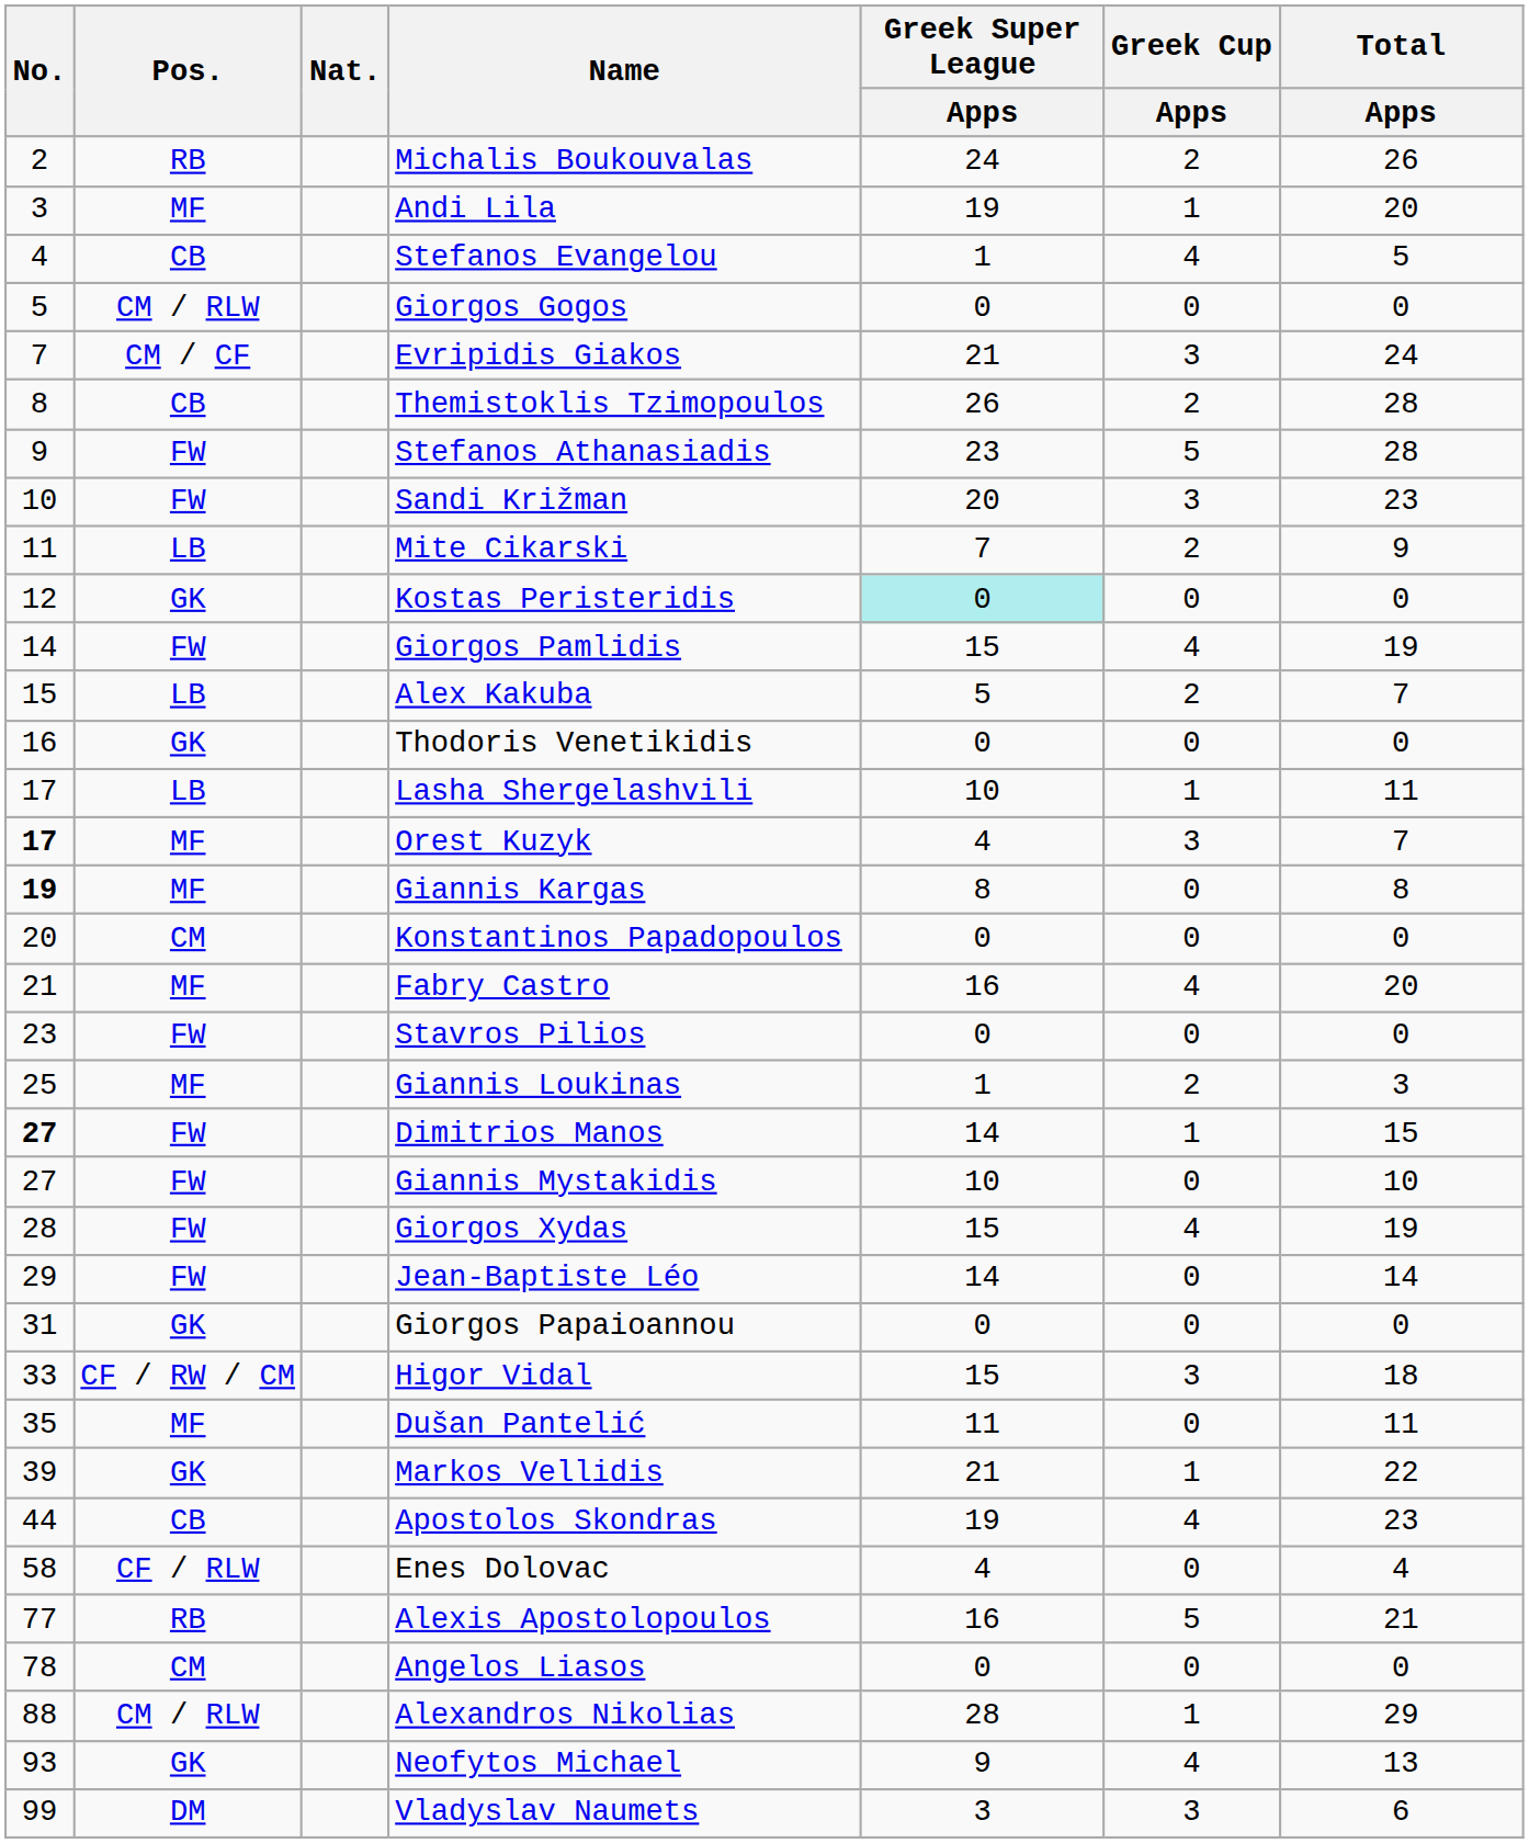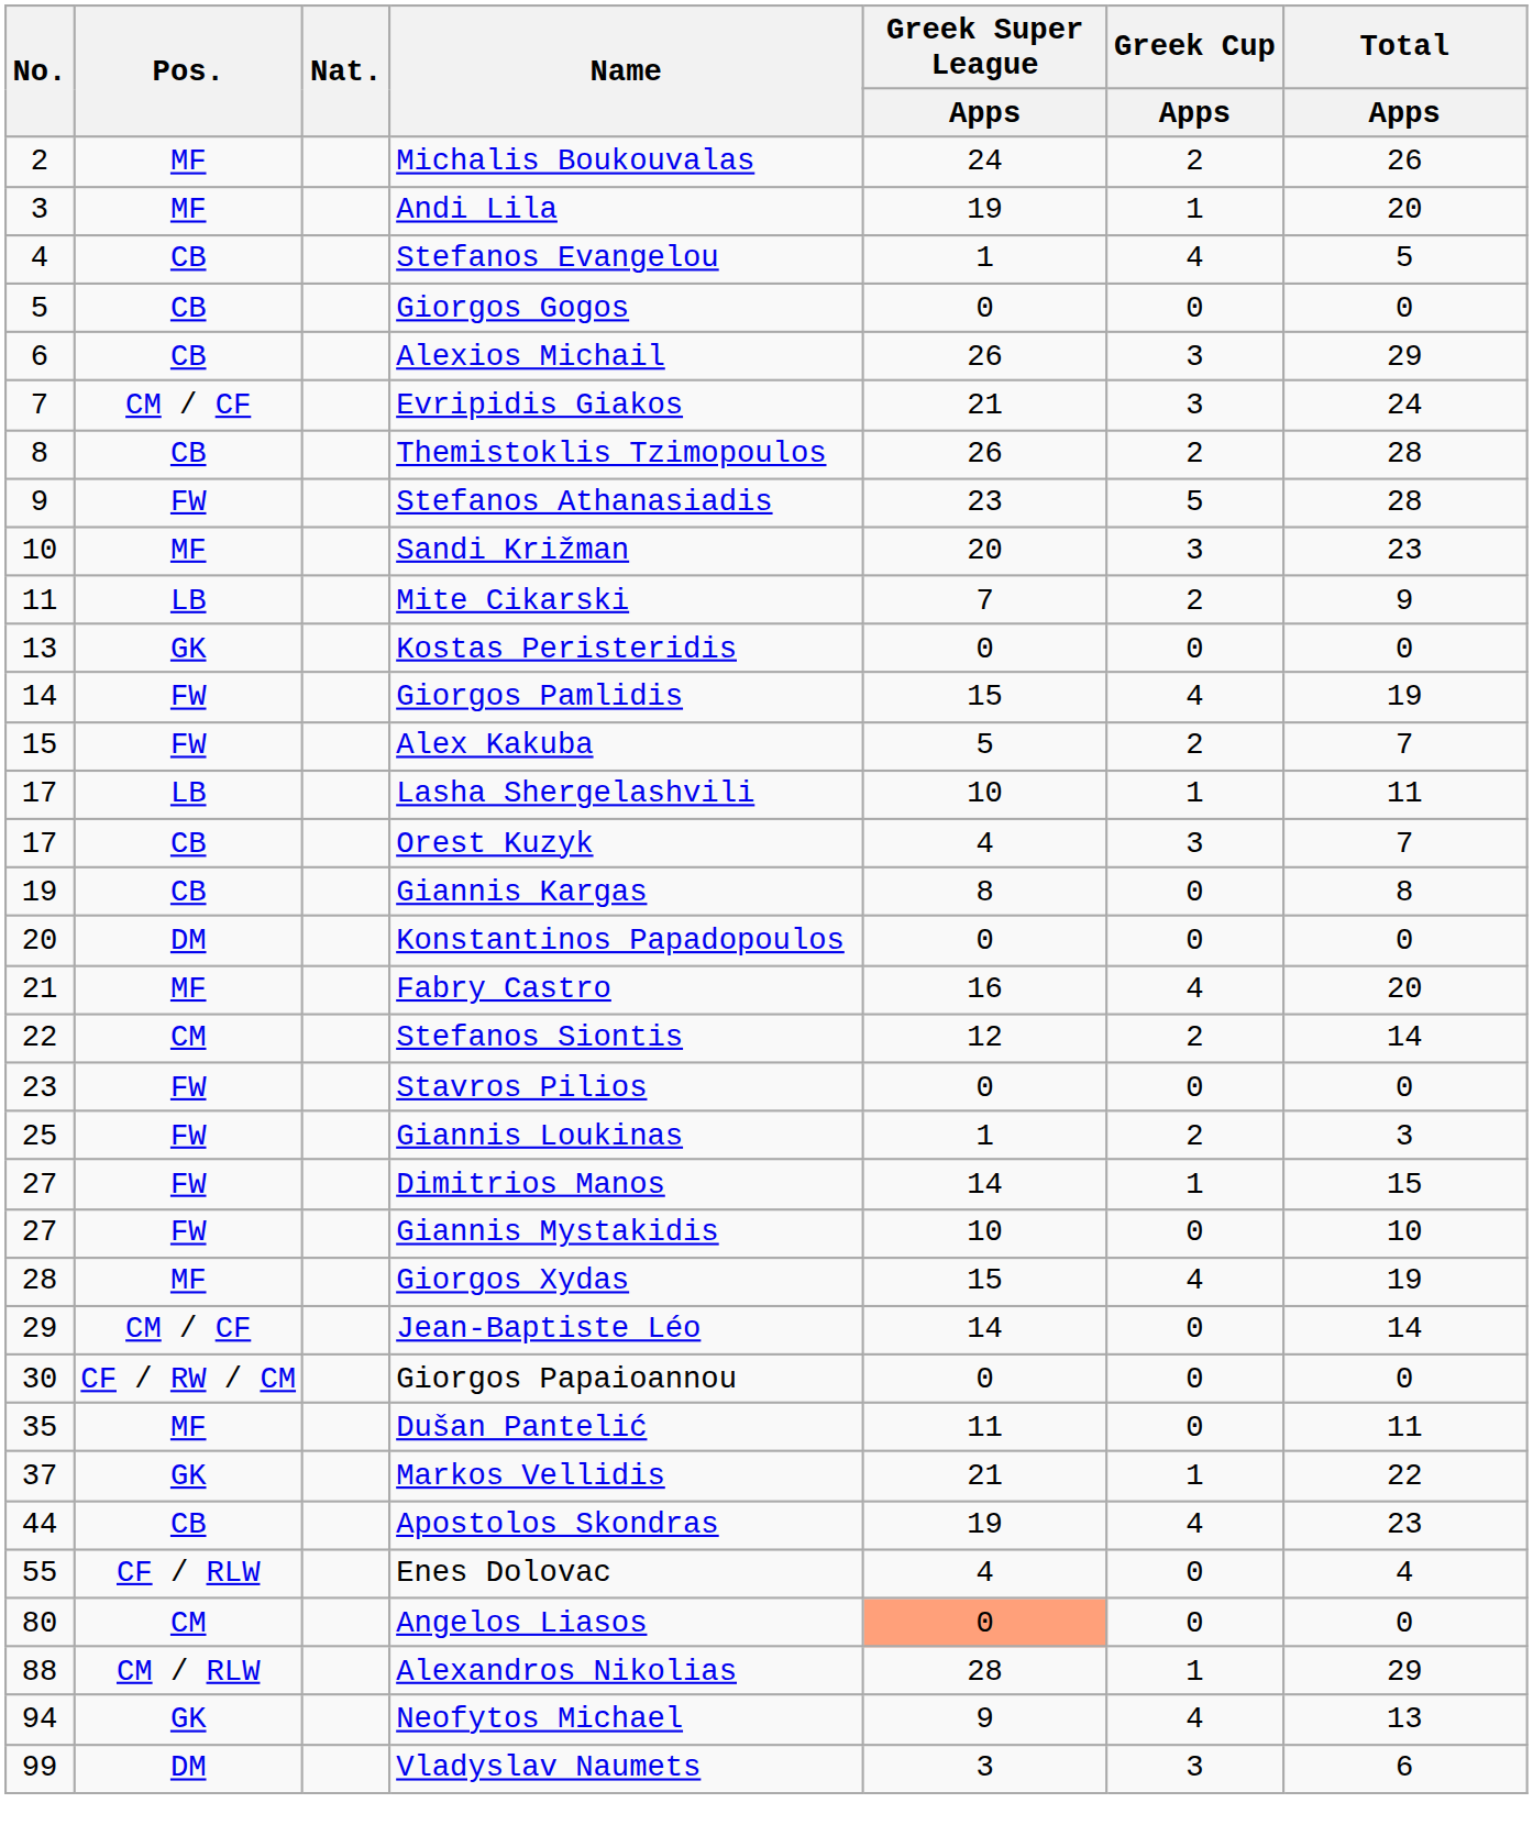 <table class="wikitable sortable" style="text-align:center">
 <tr>
 <th rowspan="2" style="text-align:center;">No.</th>
 <th rowspan="2" style="text-align:center;">Pos.</th>
 <th rowspan="2" style="text-align:center;">Nat.</th>
 <th rowspan="2" style="text-align:center; width:200px;">Name</th>
 <th style="text-align:center; width:100px;">Greek Super League</th>
 <th>Greek Cup</th>
 <th style="text-align:center; width:100px;">Total</th>
 </tr>
 <tr>
 <th style="text-align:center;">Apps</th>
 <th>Apps</th>
 <th style="text-align:center;">Apps</th>
 </tr>
 <tr>
 <td>2</td>
-<td><a href='#'>RB</a></td>
+<td><a href='#'>MF</a></td>
 <td></td>
 <td align=left><a href='#'>Michalis Boukouvalas</a></td>
 <td>24</td>
 <td>2</td>
 <td>26</td>
 </tr>
 <tr>
 <td>3</td>
 <td><a href='#'>MF</a></td>
 <td></td>
 <td align=left><a href='#'>Andi Lila</a></td>
 <td>19</td>
 <td>1</td>
 <td>20</td>
 </tr>
 <tr>
 <td>4</td>
 <td><a href='#'>CB</a></td>
 <td></td>
 <td align=left><a href='#'>Stefanos Evangelou</a></td>
 <td>1</td>
 <td>4</td>
 <td>5</td>
 </tr>
 <tr>
 <td>5</td>
-<td><a href='#'>CM</a> / <a href='#'>RLW</a></td>
+<td><a href='#'>CB</a></td>
 <td></td>
 <td align=left><a href='#'>Giorgos Gogos</a></td>
 <td>0</td>
 <td>0</td>
 <td>0</td>
+</tr>
+<tr>
+<td>6</td>
+<td><a href='#'>CB</a></td>
+<td></td>
+<td align=left><a href='#'>Alexios Michail</a></td>
+<td>26</td>
+<td>3</td>
+<td>29</td>
 </tr>
 <tr>
 <td>7</td>
 <td><a href='#'>CM</a> / <a href='#'>CF</a></td>
 <td></td>
 <td align=left><a href='#'>Evripidis Giakos</a></td>
 <td>21</td>
 <td>3</td>
 <td>24</td>
 </tr>
 <tr>
 <td>8</td>
 <td><a href='#'>CB</a></td>
 <td></td>
 <td align=left><a href='#'>Themistoklis Tzimopoulos</a></td>
 <td>26</td>
 <td>2</td>
 <td>28</td>
 </tr>
 <tr>
 <td>9</td>
 <td><a href='#'>FW</a></td>
 <td></td>
 <td align=left><a href='#'>Stefanos Athanasiadis</a></td>
 <td>23</td>
 <td>5</td>
 <td>28</td>
 </tr>
 <tr>
 <td>10</td>
-<td><a href='#'>FW</a></td>
+<td><a href='#'>MF</a></td>
 <td></td>
 <td align=left><a href='#'>Sandi Križman</a></td>
 <td>20</td>
 <td>3</td>
 <td>23</td>
 </tr>
 <tr>
 <td>11</td>
 <td><a href='#'>LB</a></td>
 <td></td>
 <td align=left><a href='#'>Mite Cikarski</a></td>
 <td>7</td>
 <td>2</td>
 <td>9</td>
 </tr>
 <tr>
-<td>12</td>
+<td>13</td>
 <td><a href='#'>GK</a></td>
 <td></td>
 <td align=left><a href='#'>Kostas Peristeridis</a></td>
-<td style="background: paleturquoise;">0</td>
+<td>0</td>
 <td>0</td>
 <td>0</td>
 </tr>
 <tr>
 <td>14</td>
 <td><a href='#'>FW</a></td>
 <td></td>
 <td align=left><a href='#'>Giorgos Pamlidis</a></td>
 <td>15</td>
 <td>4</td>
 <td>19</td>
 </tr>
 <tr>
 <td>15</td>
-<td><a href='#'>LB</a></td>
+<td><a href='#'>FW</a></td>
 <td></td>
 <td align=left><a href='#'>Alex Kakuba</a></td>
 <td>5</td>
 <td>2</td>
 <td>7</td>
-</tr>
-<tr>
-<td>16</td>
-<td><a href='#'>GK</a></td>
-<td></td>
-<td align=left>Thodoris Venetikidis</td>
-<td>0</td>
-<td>0</td>
-<td>0</td>
 </tr>
 <tr>
 <td>17</td>
 <td><a href='#'>LB</a></td>
 <td></td>
 <td align=left><a href='#'>Lasha Shergelashvili</a></td>
 <td>10</td>
 <td>1</td>
 <td>11</td>
 </tr>
 <tr>
-<td><strong>17</strong></td>
-<td><a href='#'>MF</a></td>
+<td>17</td>
+<td><a href='#'>CB</a></td>
 <td></td>
 <td align=left><a href='#'>Orest Kuzyk</a></td>
 <td>4</td>
 <td>3</td>
 <td>7</td>
 </tr>
 <tr>
-<td><strong>19</strong></td>
-<td><a href='#'>MF</a></td>
+<td>19</td>
+<td><a href='#'>CB</a></td>
 <td></td>
 <td align=left><a href='#'>Giannis Kargas</a></td>
 <td>8</td>
 <td>0</td>
 <td>8</td>
 </tr>
 <tr>
 <td>20</td>
-<td><a href='#'>CM</a></td>
+<td><a href='#'>DM</a></td>
 <td></td>
 <td align=left><a href='#'>Konstantinos Papadopoulos</a></td>
 <td>0</td>
 <td>0</td>
 <td>0</td>
 </tr>
 <tr>
 <td>21</td>
 <td><a href='#'>MF</a></td>
 <td></td>
 <td align=left><a href='#'>Fabry Castro</a></td>
 <td>16</td>
 <td>4</td>
 <td>20</td>
 </tr>
 <tr>
+<td>22</td>
+<td><a href='#'>CM</a></td>
+<td></td>
+<td align=left><a href='#'>Stefanos Siontis</a></td>
+<td>12</td>
+<td>2</td>
+<td>14</td>
+</tr>
+<tr>
 <td>23</td>
 <td><a href='#'>FW</a></td>
 <td></td>
 <td align=left><a href='#'>Stavros Pilios</a></td>
 <td>0</td>
 <td>0</td>
 <td>0</td>
 </tr>
 <tr>
 <td>25</td>
-<td><a href='#'>MF</a></td>
+<td><a href='#'>FW</a></td>
 <td></td>
 <td align=left><a href='#'>Giannis Loukinas</a></td>
 <td>1</td>
 <td>2</td>
 <td>3</td>
 </tr>
 <tr>
-<td><strong>27</strong></td>
+<td>27</td>
 <td><a href='#'>FW</a></td>
 <td></td>
 <td align=left><a href='#'>Dimitrios Manos</a></td>
 <td>14</td>
 <td>1</td>
 <td>15</td>
 </tr>
 <tr>
 <td>27</td>
 <td><a href='#'>FW</a></td>
 <td></td>
 <td align=left><a href='#'>Giannis Mystakidis</a></td>
 <td>10</td>
 <td>0</td>
 <td>10</td>
 </tr>
 <tr>
 <td>28</td>
-<td><a href='#'>FW</a></td>
+<td><a href='#'>MF</a></td>
 <td></td>
 <td align=left><a href='#'>Giorgos Xydas</a></td>
 <td>15</td>
 <td>4</td>
 <td>19</td>
 </tr>
 <tr>
 <td>29</td>
-<td><a href='#'>FW</a></td>
+<td><a href='#'>CM</a> / <a href='#'>CF</a></td>
 <td></td>
 <td align=left><a href='#'>Jean-Baptiste Léo</a></td>
 <td>14</td>
 <td>0</td>
 <td>14</td>
 </tr>
 <tr>
-<td>31</td>
-<td><a href='#'>GK</a></td>
+<td>30</td>
+<td><a href='#'>CF</a> / <a href='#'>RW</a> / <a href='#'>CM</a></td>
 <td></td>
 <td align=left>Giorgos Papaioannou</td>
 <td>0</td>
 <td>0</td>
 <td>0</td>
-</tr>
-<tr>
-<td>33</td>
-<td><a href='#'>CF</a> / <a href='#'>RW</a> / <a href='#'>CM</a></td>
-<td></td>
-<td align=left><a href='#'>Higor Vidal</a></td>
-<td>15</td>
-<td>3</td>
-<td>18</td>
 </tr>
 <tr>
 <td>35</td>
 <td><a href='#'>MF</a></td>
 <td></td>
 <td align=left><a href='#'>Dušan Pantelić</a></td>
 <td>11</td>
 <td>0</td>
 <td>11</td>
 </tr>
 <tr>
-<td>39</td>
+<td>37</td>
 <td><a href='#'>GK</a></td>
 <td></td>
 <td align=left><a href='#'>Markos Vellidis</a></td>
 <td>21</td>
 <td>1</td>
 <td>22</td>
 </tr>
 <tr>
 <td>44</td>
 <td><a href='#'>CB</a></td>
 <td></td>
 <td align=left><a href='#'>Apostolos Skondras</a></td>
 <td>19</td>
 <td>4</td>
 <td>23</td>
 </tr>
 <tr>
-<td>58</td>
+<td>55</td>
 <td><a href='#'>CF</a> / <a href='#'>RLW</a></td>
 <td></td>
 <td align=left>Enes Dolovac</td>
 <td>4</td>
 <td>0</td>
 <td>4</td>
 </tr>
 <tr>
-<td>77</td>
-<td><a href='#'>RB</a></td>
-<td></td>
-<td align=left><a href='#'>Alexis Apostolopoulos</a></td>
-<td>16</td>
-<td>5</td>
-<td>21</td>
-</tr>
-<tr>
-<td>78</td>
+<td>80</td>
 <td><a href='#'>CM</a></td>
 <td></td>
 <td align=left><a href='#'>Angelos Liasos</a></td>
-<td>0</td>
+<td style="background: lightsalmon;">0</td>
 <td>0</td>
 <td>0</td>
 </tr>
 <tr>
 <td>88</td>
 <td><a href='#'>CM</a> / <a href='#'>RLW</a></td>
 <td></td>
 <td align=left><a href='#'>Alexandros Nikolias</a></td>
 <td>28</td>
 <td>1</td>
 <td>29</td>
 </tr>
 <tr>
-<td>93</td>
+<td>94</td>
 <td><a href='#'>GK</a></td>
 <td></td>
 <td align=left><a href='#'>Neofytos Michael</a></td>
 <td>9</td>
 <td>4</td>
 <td>13</td>
 </tr>
 <tr>
 <td>99</td>
 <td><a href='#'>DM</a></td>
 <td></td>
 <td align=left><a href='#'>Vladyslav Naumets</a></td>
 <td>3</td>
 <td>3</td>
 <td>6</td>
 </tr>
 </table>
